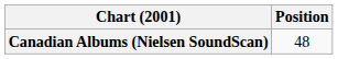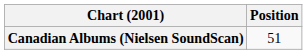 <table class="wikitable plainrowheaders">
 <tr>
 <th>Chart (2001)</th>
 <th>Position</th>
 </tr>
 <tr>
 <th scope="row">Canadian Albums (Nielsen SoundScan)</th>
-<td align=center>48</td>
+<td align=center>51</td>
 </tr>
 </table>
